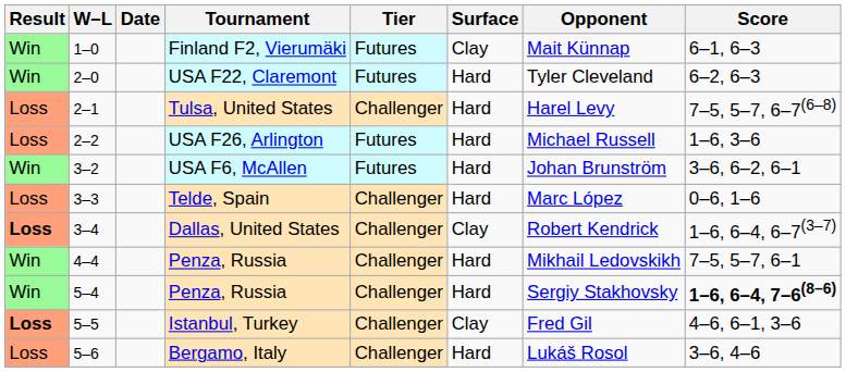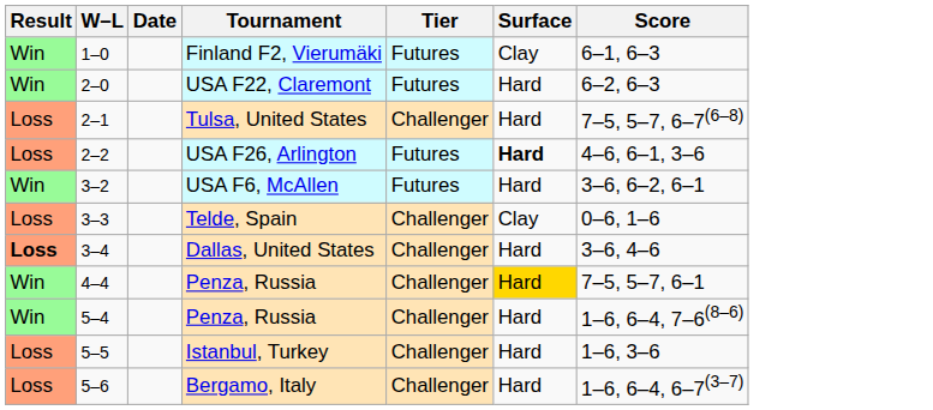 <table class="sortable wikitable">
 <tr>
 <th>Result</th>
 <th class="unsortable">W–L</th>
 <th>Date</th>
 <th>Tournament</th>
 <th>Tier</th>
 <th>Surface</th>
-<th>Opponent</th>
 <th class="unsortable">Score</th>
 </tr>
 <tr>
 <td style="background:#98fb98;">Win</td>
 <td><small>1–0</small></td>
 <td></td>
 <td style="background:#cffcff;">Finland F2, <a href='#'>Vierumäki</a></td>
 <td style="background:#cffcff;">Futures</td>
 <td>Clay</td>
-<td> <a href='#'>Mait Künnap</a></td>
 <td>6–1, 6–3</td>
 </tr>
 <tr>
 <td style="background:#98fb98;">Win</td>
 <td><small>2–0</small></td>
 <td></td>
 <td style="background:#cffcff;">USA F22, <a href='#'>Claremont</a></td>
 <td style="background:#cffcff;">Futures</td>
 <td>Hard</td>
-<td> Tyler Cleveland</td>
 <td>6–2, 6–3</td>
 </tr>
 <tr>
 <td style="background:#ffa07a;">Loss</td>
 <td><small>2–1</small></td>
 <td></td>
 <td style="background:moccasin;"><a href='#'>Tulsa</a>, United States</td>
 <td style="background:moccasin;">Challenger</td>
 <td>Hard</td>
-<td> <a href='#'>Harel Levy</a></td>
 <td>7–5, 5–7, 6–7<sup>(6–8)</sup></td>
 </tr>
 <tr>
 <td style="background:#ffa07a;">Loss</td>
 <td><small>2–2</small></td>
 <td></td>
 <td style="background:#cffcff;">USA F26, <a href='#'>Arlington</a></td>
 <td style="background:#cffcff;">Futures</td>
-<td>Hard</td>
-<td> <a href='#'>Michael Russell</a></td>
-<td>1–6, 3–6</td>
+<td><strong>Hard</strong></td>
+<td>4–6, 6–1, 3–6</td>
 </tr>
 <tr>
 <td style="background:#98fb98;">Win</td>
 <td><small>3–2</small></td>
 <td></td>
 <td style="background:#cffcff;">USA F6, <a href='#'>McAllen</a></td>
 <td style="background:#cffcff;">Futures</td>
 <td>Hard</td>
-<td> <a href='#'>Johan Brunström</a></td>
 <td>3–6, 6–2, 6–1</td>
 </tr>
 <tr>
 <td style="background:#ffa07a;">Loss</td>
 <td><small>3–3</small></td>
 <td></td>
 <td style="background:moccasin;"><a href='#'>Telde</a>, Spain</td>
 <td style="background:moccasin;">Challenger</td>
-<td>Hard</td>
-<td> <a href='#'>Marc López</a></td>
+<td>Clay</td>
 <td>0–6, 1–6</td>
 </tr>
 <tr>
 <td style="background:#ffa07a;"><strong>Loss</strong></td>
 <td><small>3–4</small></td>
 <td></td>
 <td style="background:moccasin;"><a href='#'>Dallas</a>, United States</td>
 <td style="background:moccasin;">Challenger</td>
-<td>Clay</td>
-<td> <a href='#'>Robert Kendrick</a></td>
-<td>1–6, 6–4, 6–7<sup>(3–7)</sup></td>
+<td>Hard</td>
+<td>3–6, 4–6</td>
 </tr>
 <tr>
 <td style="background:#98fb98;">Win</td>
 <td><small>4–4</small></td>
 <td></td>
 <td style="background:moccasin;"><a href='#'>Penza</a>, Russia</td>
 <td style="background:moccasin;">Challenger</td>
-<td>Hard</td>
-<td> <a href='#'>Mikhail Ledovskikh</a></td>
+<td style="background: gold;">Hard</td>
 <td>7–5, 5–7, 6–1</td>
 </tr>
 <tr>
 <td style="background:#98fb98;">Win</td>
 <td><small>5–4</small></td>
 <td></td>
 <td style="background:moccasin;"><a href='#'>Penza</a>, Russia</td>
 <td style="background:moccasin;">Challenger</td>
 <td>Hard</td>
-<td> <a href='#'>Sergiy Stakhovsky</a></td>
-<td><strong>1–6, 6–4, 7–6<sup>(8–6)</sup></strong></td>
+<td>1–6, 6–4, 7–6<sup>(8–6)</sup></td>
 </tr>
 <tr>
-<td style="background:#ffa07a;"><strong>Loss</strong></td>
+<td style="background:#ffa07a;">Loss</td>
 <td><small>5–5</small></td>
 <td></td>
 <td style="background:moccasin;"><a href='#'>Istanbul</a>, Turkey</td>
 <td style="background:moccasin;">Challenger</td>
-<td>Clay</td>
-<td> <a href='#'>Fred Gil</a></td>
-<td>4–6, 6–1, 3–6</td>
+<td>Hard</td>
+<td>1–6, 3–6</td>
 </tr>
 <tr>
 <td style="background:#ffa07a;">Loss</td>
 <td><small>5–6</small></td>
 <td></td>
 <td style="background:moccasin;"><a href='#'>Bergamo</a>, Italy</td>
 <td style="background:moccasin;">Challenger</td>
 <td>Hard</td>
-<td> <a href='#'>Lukáš Rosol</a></td>
-<td>3–6, 4–6</td>
+<td>1–6, 6–4, 6–7<sup>(3–7)</sup></td>
 </tr>
 </table>
